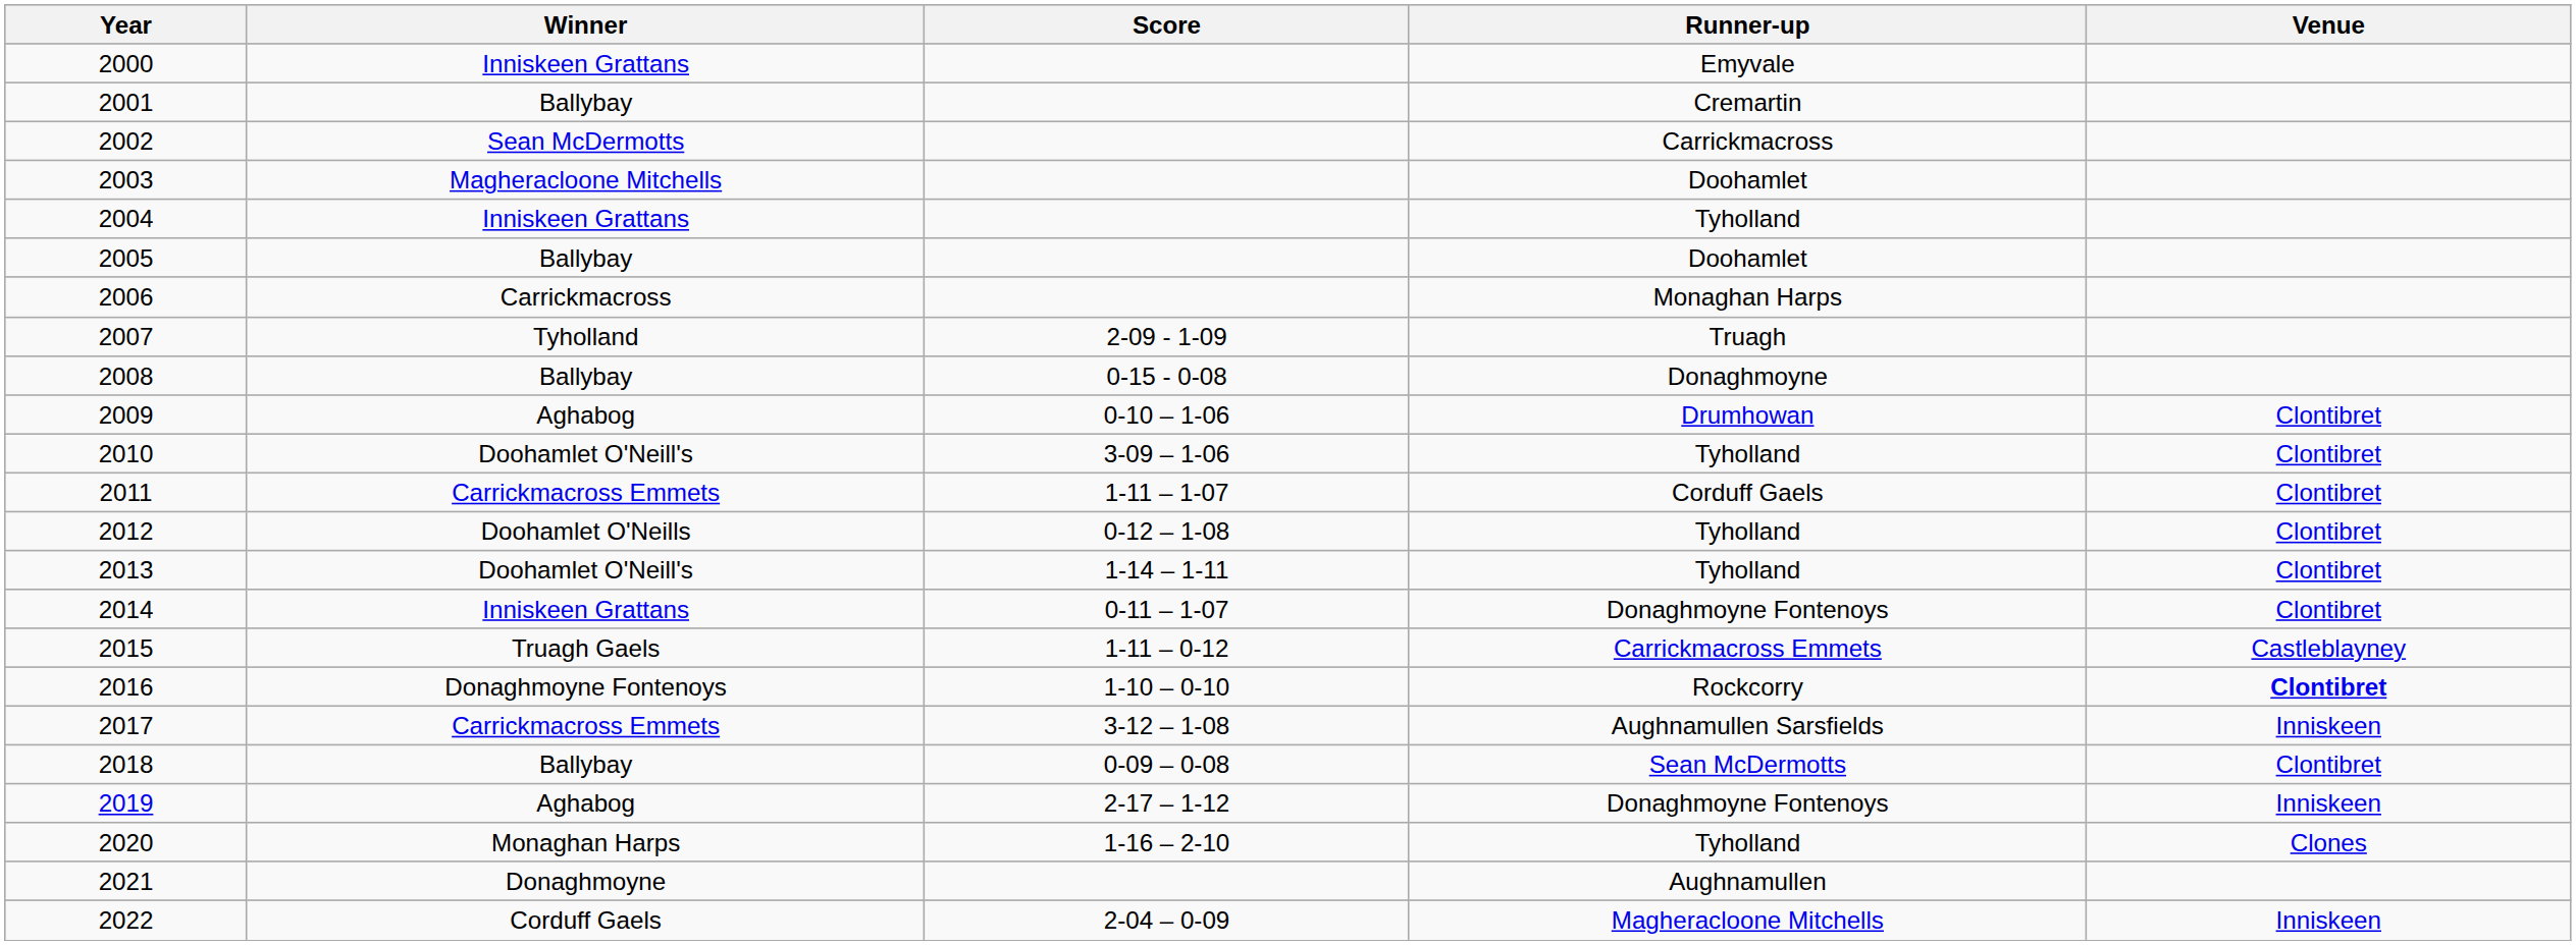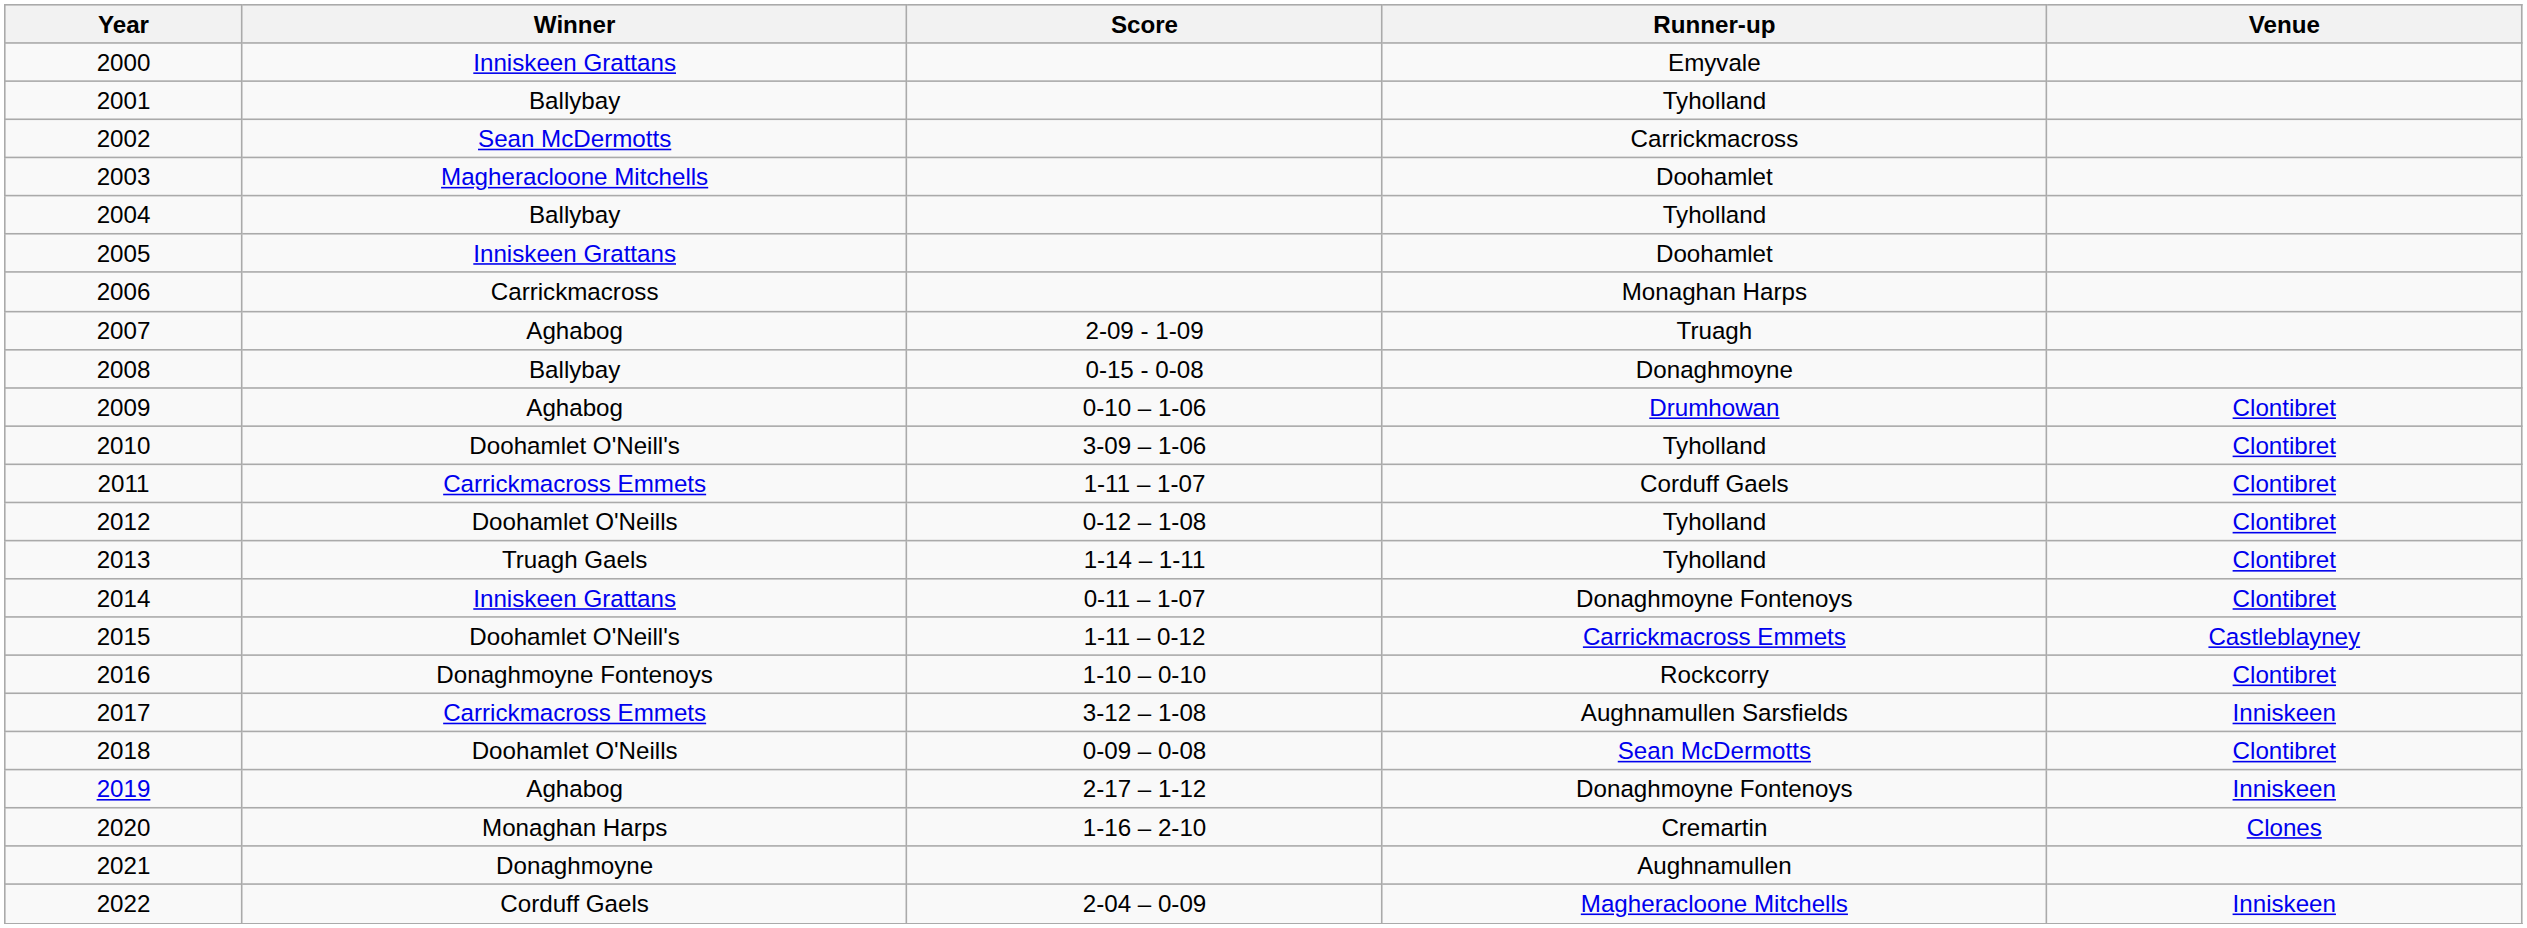 <table class="wikitable" style="font-size: 95%; text-align: center; width: 100%;">
 <tr>
 <th width="5%">Year</th>
 <th width="14%">Winner</th>
 <th width="10%">Score</th>
 <th width="14%">Runner-up</th>
 <th width="10%">Venue</th>
 </tr>
 <tr>
 <td>2000</td>
 <td><a href='#'>Inniskeen Grattans</a> </td>
 <td></td>
 <td>Emyvale</td>
 <td></td>
 </tr>
 <tr>
 <td>2001</td>
 <td>Ballybay</td>
 <td></td>
-<td>Cremartin</td>
+<td>Tyholland</td>
 <td></td>
 </tr>
 <tr>
 <td>2002</td>
 <td> <a href='#'>Sean McDermotts</a></td>
 <td></td>
 <td>Carrickmacross</td>
 <td></td>
 </tr>
 <tr>
 <td>2003</td>
 <td><a href='#'>Magheracloone Mitchells</a></td>
 <td></td>
 <td>Doohamlet</td>
 <td></td>
 </tr>
 <tr>
 <td>2004</td>
-<td><a href='#'>Inniskeen Grattans</a> </td>
+<td>Ballybay</td>
 <td></td>
 <td>Tyholland</td>
 <td></td>
 </tr>
 <tr>
 <td>2005</td>
-<td>Ballybay</td>
+<td><a href='#'>Inniskeen Grattans</a> </td>
 <td></td>
 <td>Doohamlet</td>
 <td></td>
 </tr>
 <tr>
 <td>2006</td>
 <td>Carrickmacross</td>
 <td></td>
 <td>Monaghan Harps</td>
 <td></td>
 </tr>
 <tr>
 <td>2007</td>
-<td>Tyholland</td>
+<td>Aghabog</td>
 <td>2-09 - 1-09</td>
 <td>Truagh</td>
 <td></td>
 </tr>
 <tr>
 <td>2008</td>
 <td>Ballybay</td>
 <td>0-15 - 0-08</td>
 <td>Donaghmoyne</td>
 <td></td>
 </tr>
 <tr>
 <td>2009</td>
 <td>Aghabog</td>
 <td>0-10  –  1-06</td>
 <td> <a href='#'>Drumhowan</a></td>
 <td><a href='#'>Clontibret</a></td>
 </tr>
 <tr>
 <td>2010</td>
 <td>Doohamlet O'Neill's </td>
 <td>3-09  –  1-06</td>
 <td> Tyholland</td>
 <td><a href='#'>Clontibret</a></td>
 </tr>
 <tr>
 <td>2011</td>
 <td><a href='#'>Carrickmacross Emmets</a> </td>
 <td>1-11  –  1-07</td>
 <td> Corduff Gaels</td>
 <td><a href='#'>Clontibret</a></td>
 </tr>
 <tr>
 <td>2012</td>
 <td>Doohamlet O'Neills </td>
 <td>0-12  –  1-08</td>
 <td> Tyholland</td>
 <td><a href='#'>Clontibret</a></td>
 </tr>
 <tr>
 <td>2013</td>
-<td>Doohamlet O'Neill's </td>
+<td>Truagh Gaels </td>
 <td>1-14  –  1-11</td>
 <td> Tyholland</td>
 <td><a href='#'>Clontibret</a></td>
 </tr>
 <tr>
 <td>2014</td>
 <td><a href='#'>Inniskeen Grattans</a> </td>
 <td>0-11  –  1-07</td>
 <td> Donaghmoyne Fontenoys</td>
 <td><a href='#'>Clontibret</a></td>
 </tr>
 <tr>
 <td>2015</td>
-<td>Truagh Gaels </td>
+<td>Doohamlet O'Neill's </td>
 <td>1-11  –  0-12</td>
 <td> <a href='#'>Carrickmacross Emmets</a></td>
 <td><a href='#'>Castleblayney</a></td>
 </tr>
 <tr>
 <td>2016</td>
 <td>Donaghmoyne Fontenoys </td>
 <td>1-10  –  0-10</td>
 <td> Rockcorry</td>
-<td><strong><a href='#'>Clontibret</a></strong></td>
+<td><a href='#'>Clontibret</a></td>
 </tr>
 <tr>
 <td>2017</td>
 <td><a href='#'>Carrickmacross Emmets</a> </td>
 <td>3-12  –  1-08</td>
 <td> Aughnamullen Sarsfields</td>
 <td><a href='#'>Inniskeen</a></td>
 </tr>
 <tr>
 <td>2018</td>
-<td>Ballybay</td>
+<td>Doohamlet O'Neills </td>
 <td>0-09  –  0-08</td>
 <td> <a href='#'>Sean McDermotts</a></td>
 <td><a href='#'>Clontibret</a></td>
 </tr>
 <tr>
 <td><a href='#'>2019</a></td>
 <td>Aghabog</td>
 <td>2-17  –  1-12</td>
 <td> Donaghmoyne Fontenoys</td>
 <td><a href='#'>Inniskeen</a></td>
 </tr>
 <tr>
 <td>2020</td>
 <td>Monaghan Harps</td>
 <td>1-16  –  2-10</td>
-<td>Tyholland</td>
+<td>Cremartin</td>
 <td><a href='#'>Clones</a></td>
 </tr>
 <tr>
 <td>2021</td>
 <td>Donaghmoyne</td>
 <td></td>
 <td>Aughnamullen</td>
 <td></td>
 </tr>
 <tr>
 <td>2022</td>
 <td>Corduff Gaels </td>
 <td>2-04  –  0-09</td>
 <td><a href='#'>Magheracloone Mitchells</a></td>
 <td><a href='#'>Inniskeen</a></td>
 </tr>
 <tr>
 </tr>
 </table>
